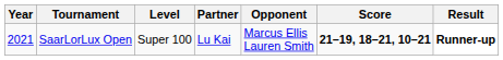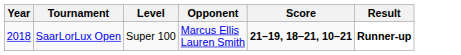 <table class="sortable wikitable" style="font-size: 95%;">
 <tr>
 <th>Year</th>
 <th>Tournament</th>
 <th>Level</th>
-<th>Partner</th>
 <th>Opponent</th>
 <th>Score</th>
 <th>Result</th>
 </tr>
 <tr>
-<td align="center"><a href='#'>2021</a></td>
+<td align="center"><a href='#'>2018</a></td>
 <td align="left"><a href='#'>SaarLorLux Open</a></td>
 <td align="left">Super 100</td>
-<td align="left"> <a href='#'>Lu Kai</a></td>
 <td align="left"> <a href='#'>Marcus Ellis</a> <br>  <a href='#'>Lauren Smith</a></td>
 <td align="left"><strong>21–19, 18–21, 10–21</strong></td>
 <td style="text-align:left; background:white"> <strong>Runner-up</strong></td>
 </tr>
 </table>
